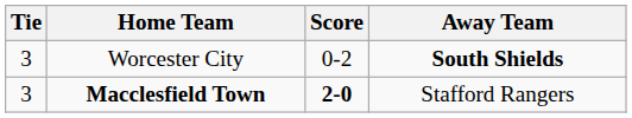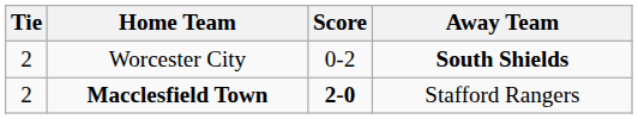 <table class="wikitable" style="text-align:center;">
 <tr>
 <th width=20>Tie</th>
 <th width=175>Home Team</th>
 <th width=20>Score</th>
 <th width=175>Away Team</th>
 </tr>
 <tr>
-<td>3</td>
+<td>2</td>
 <td>Worcester City</td>
 <td>0-2</td>
 <td><strong>South Shields</strong></td>
 </tr>
 <tr>
-<td>3</td>
+<td>2</td>
 <td><strong>Macclesfield Town</strong></td>
 <td><strong>2-0</strong></td>
 <td>Stafford Rangers</td>
 </tr>
 </table>
